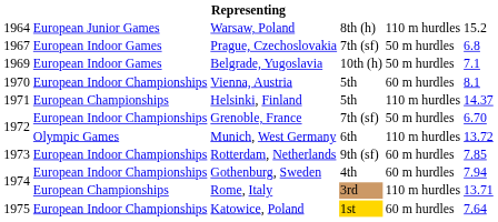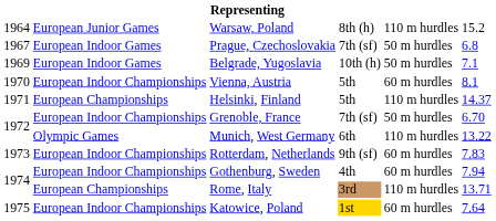 <table>
 <tr>
 <th colspan="6">Representing </th>
 </tr>
 <tr>
 <td>1964</td>
 <td><a href='#'>European Junior Games</a></td>
 <td><a href='#'>Warsaw, Poland</a></td>
 <td>8th (h)</td>
 <td>110 m hurdles</td>
 <td>15.2</td>
 </tr>
 <tr>
 <td>1967</td>
 <td><a href='#'>European Indoor Games</a></td>
 <td><a href='#'>Prague, Czechoslovakia</a></td>
 <td>7th (sf)</td>
 <td>50 m hurdles</td>
 <td><a href='#'>6.8</a></td>
 </tr>
 <tr>
 <td>1969</td>
 <td><a href='#'>European Indoor Games</a></td>
 <td><a href='#'>Belgrade, Yugoslavia</a></td>
 <td>10th (h)</td>
 <td>50 m hurdles</td>
 <td><a href='#'>7.1</a></td>
 </tr>
 <tr>
 <td>1970</td>
 <td><a href='#'>European Indoor Championships</a></td>
 <td><a href='#'>Vienna, Austria</a></td>
 <td>5th</td>
 <td>60 m hurdles</td>
 <td><a href='#'>8.1</a></td>
 </tr>
 <tr>
 <td>1971</td>
 <td><a href='#'>European Championships</a></td>
 <td><a href='#'>Helsinki</a>, <a href='#'>Finland</a></td>
 <td>5th</td>
 <td>110 m hurdles</td>
 <td><a href='#'>14.37</a></td>
 </tr>
 <tr>
 <td rowspan=2>1972</td>
 <td><a href='#'>European Indoor Championships</a></td>
 <td><a href='#'>Grenoble, France</a></td>
 <td>7th (sf)</td>
 <td>50 m hurdles</td>
 <td><a href='#'>6.70</a></td>
 </tr>
 <tr>
 <td><a href='#'>Olympic Games</a></td>
 <td><a href='#'>Munich</a>, <a href='#'>West Germany</a></td>
 <td>6th</td>
 <td>110 m hurdles</td>
-<td><a href='#'>13.72</a></td>
+<td><a href='#'>13.22</a></td>
 </tr>
 <tr>
 <td>1973</td>
 <td><a href='#'>European Indoor Championships</a></td>
 <td><a href='#'>Rotterdam</a>, <a href='#'>Netherlands</a></td>
 <td>9th (sf)</td>
 <td>60 m hurdles</td>
-<td><a href='#'>7.85</a></td>
+<td><a href='#'>7.83</a></td>
 </tr>
 <tr>
 <td rowspan=2>1974</td>
 <td><a href='#'>European Indoor Championships</a></td>
 <td><a href='#'>Gothenburg</a>, <a href='#'>Sweden</a></td>
 <td>4th</td>
 <td>60 m hurdles</td>
 <td><a href='#'>7.94</a></td>
 </tr>
 <tr>
 <td><a href='#'>European Championships</a></td>
 <td><a href='#'>Rome</a>, <a href='#'>Italy</a></td>
 <td bgcolor="cc9966">3rd</td>
 <td>110 m hurdles</td>
 <td><a href='#'>13.71</a></td>
 </tr>
 <tr>
 <td>1975</td>
 <td><a href='#'>European Indoor Championships</a></td>
 <td><a href='#'>Katowice</a>, <a href='#'>Poland</a></td>
 <td bgcolor="gold">1st</td>
 <td>60 m hurdles</td>
 <td><a href='#'>7.64</a></td>
 </tr>
 </table>
